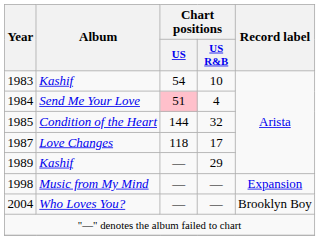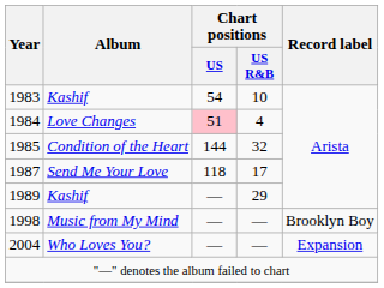 <table class="wikitable" style="text-align:center;">
 <tr>
 <th rowspan="2">Year</th>
 <th rowspan="2">Album</th>
 <th colspan="2">Chart positions</th>
 <th rowspan="2">Record label</th>
 </tr>
 <tr style="font-size:smaller;">
 <th width="40"><a href='#'>US</a><br></th>
 <th width="40"><a href='#'>US<br>R&B</a><br></th>
 </tr>
 <tr>
 <td rowspan="1">1983</td>
 <td align="left"><em><a href='#'>Kashif</a></em></td>
 <td>54</td>
 <td>10</td>
 <td rowspan="5"><a href='#'>Arista</a></td>
 </tr>
 <tr>
 <td rowspan="1">1984</td>
-<td align="left"><em><a href='#'>Send Me Your Love</a></em></td>
+<td align="left"><em><a href='#'>Love Changes</a></em></td>
 <td style="background: pink;">51</td>
 <td>4</td>
 </tr>
 <tr>
 <td rowspan="1">1985</td>
 <td align="left"><em><a href='#'>Condition of the Heart</a></em></td>
 <td>144</td>
 <td>32</td>
 </tr>
 <tr>
 <td rowspan="1">1987</td>
-<td align="left"><em><a href='#'>Love Changes</a></em></td>
+<td align="left"><em><a href='#'>Send Me Your Love</a></em></td>
 <td>118</td>
 <td>17</td>
 </tr>
 <tr>
 <td rowspan="1">1989</td>
 <td align="left"><em><a href='#'>Kashif</a></em></td>
 <td>—</td>
 <td>29</td>
 </tr>
 <tr>
 <td rowspan="1">1998</td>
 <td align="left"><em><a href='#'>Music from My Mind</a></em></td>
 <td>—</td>
 <td>—</td>
-<td rowspan="1"><a href='#'>Expansion</a></td>
+<td rowspan="1">Brooklyn Boy</td>
 </tr>
 <tr>
 <td rowspan="1">2004</td>
 <td align="left"><em><a href='#'>Who Loves You?</a></em></td>
 <td>—</td>
 <td>—</td>
-<td rowspan="1">Brooklyn Boy</td>
+<td rowspan="1"><a href='#'>Expansion</a></td>
 </tr>
 <tr>
 <td align="center" colspan="7"><small>"—" denotes the album failed to chart</small></td>
 </tr>
 <tr>
 </tr>
 </table>
